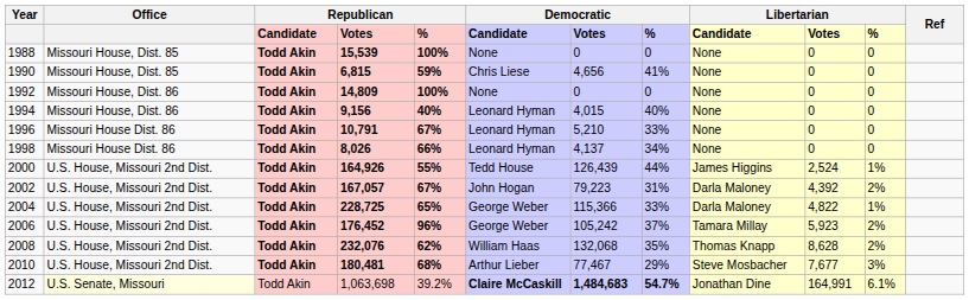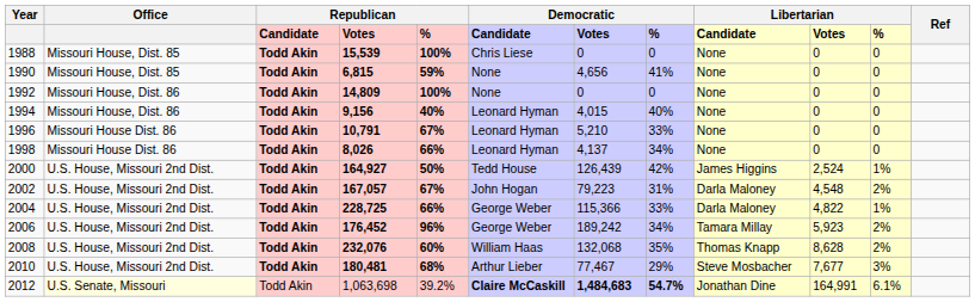 <table class="wikitable" style="width: 100%;">
 <tr>
 <th style="width:3%;">Year</th>
 <th style="width:18%;">Office</th>
 <th colspan=3 style="width: 18%;">Republican</th>
 <th colspan=3 style="width: 18%;">Democratic</th>
 <th colspan=3 style="width: 18%;">Libertarian</th>
 <th rowspan=2 style="width:5%;">Ref</th>
 </tr>
 <tr>
 <th></th>
 <th></th>
 <td style="background:#fcc;"><strong>Candidate</strong></td>
 <td style="background:#fcc;"><strong>Votes</strong></td>
 <td style="background:#fcc;"><strong>%</strong></td>
 <td style="background:#ccf;"><strong>Candidate</strong></td>
 <td style="background:#ccf;"><strong>Votes</strong></td>
 <td style="background:#ccf;"><strong>%</strong></td>
 <td style="background:#ffc;"><strong>Candidate</strong></td>
 <td style="background:#ffc;"><strong>Votes</strong></td>
 <td style="background:#ffc;"><strong>%</strong></td>
 </tr>
 <tr>
 <td style="text-align: left;">1988</td>
 <td style="text-align: left;">Missouri House, Dist. 85</td>
 <td style="background:#fcc;"><strong>Todd Akin</strong></td>
 <td style="background:#fcc;"><strong>15,539</strong></td>
 <td style="background:#fcc;"><strong>100%</strong></td>
-<td style="background:#ccf;">None</td>
+<td style="background:#ccf;">Chris Liese</td>
 <td style="background:#ccf;">0</td>
 <td style="background:#ccf;">0</td>
 <td style="background:#ffc;">None</td>
 <td style="background:#ffc;">0</td>
 <td style="background:#ffc;">0</td>
 <td></td>
 </tr>
 <tr>
 <td style="text-align: left;">1990</td>
 <td style="text-align: left;">Missouri House, Dist. 85</td>
 <td style="background:#fcc;"><strong>Todd Akin</strong></td>
 <td style="background:#fcc;"><strong>6,815</strong></td>
 <td style="background:#fcc;"><strong>59%</strong></td>
-<td style="background:#ccf;">Chris Liese</td>
+<td style="background:#ccf;">None</td>
 <td style="background:#ccf;">4,656</td>
 <td style="background:#ccf;">41%</td>
 <td style="background:#ffc;">None</td>
 <td style="background:#ffc;">0</td>
 <td style="background:#ffc;">0</td>
 <td></td>
 </tr>
 <tr>
 <td style="text-align: left;">1992</td>
 <td style="text-align: left;">Missouri House, Dist. 86</td>
 <td style="background:#fcc;"><strong>Todd Akin</strong></td>
 <td style="background:#fcc;"><strong>14,809</strong></td>
 <td style="background:#fcc;"><strong>100%</strong></td>
 <td style="background:#ccf;">None</td>
 <td style="background:#ccf;">0</td>
 <td style="background:#ccf;">0</td>
 <td style="background:#ffc;">None</td>
 <td style="background:#ffc;">0</td>
 <td style="background:#ffc;">0</td>
 <td></td>
 </tr>
 <tr>
 <td style="text-align: left;">1994</td>
 <td style="text-align: left;">Missouri House, Dist. 86</td>
 <td style="background:#fcc;"><strong>Todd Akin</strong></td>
 <td style="background:#fcc;"><strong>9,156</strong></td>
 <td style="background:#fcc;"><strong>40%</strong></td>
 <td style="background:#ccf;">Leonard Hyman</td>
 <td style="background:#ccf;">4,015</td>
 <td style="background:#ccf;">40%</td>
 <td style="background:#ffc;">None</td>
 <td style="background:#ffc;">0</td>
 <td style="background:#ffc;">0</td>
 <td></td>
 </tr>
 <tr>
 <td style="text-align: left;">1996</td>
 <td style="text-align: left;">Missouri House Dist. 86</td>
 <td style="background:#fcc;"><strong>Todd Akin</strong></td>
 <td style="background:#fcc;"><strong>10,791</strong></td>
 <td style="background:#fcc;"><strong>67%</strong></td>
 <td style="background:#ccf;">Leonard Hyman</td>
 <td style="background:#ccf;">5,210</td>
 <td style="background:#ccf;">33%</td>
 <td style="background:#ffc;">None</td>
 <td style="background:#ffc;">0</td>
 <td style="background:#ffc;">0</td>
 <td></td>
 </tr>
 <tr>
 <td style="text-align: left;">1998</td>
 <td style="text-align: left;">Missouri House Dist. 86</td>
 <td style="background:#fcc;"><strong>Todd Akin</strong></td>
 <td style="background:#fcc;"><strong>8,026</strong></td>
 <td style="background:#fcc;"><strong>66%</strong></td>
 <td style="background:#ccf;">Leonard Hyman</td>
 <td style="background:#ccf;">4,137</td>
 <td style="background:#ccf;">34%</td>
 <td style="background:#ffc;">None</td>
 <td style="background:#ffc;">0</td>
 <td style="background:#ffc;">0</td>
 <td></td>
 </tr>
 <tr>
 <td style="text-align: left;">2000</td>
 <td style="text-align: left;">U.S. House, Missouri 2nd Dist.</td>
 <td style="background:#fcc;"><strong>Todd Akin</strong></td>
-<td style="background:#fcc;"><strong>164,926</strong></td>
-<td style="background:#fcc;"><strong>55%</strong></td>
+<td style="background:#fcc;"><strong>164,927</strong></td>
+<td style="background:#fcc;"><strong>50%</strong></td>
 <td style="background:#ccf;">Tedd House</td>
 <td style="background:#ccf;">126,439</td>
-<td style="background:#ccf;">44%</td>
+<td style="background:#ccf;">42%</td>
 <td style="background:#ffc;">James Higgins</td>
 <td style="background:#ffc;">2,524</td>
 <td style="background:#ffc;">1%</td>
 <td></td>
 </tr>
 <tr>
 <td style="text-align: left;">2002</td>
 <td style="text-align: left;">U.S. House, Missouri 2nd Dist.</td>
 <td style="background:#fcc;"><strong>Todd Akin</strong></td>
 <td style="background:#fcc;"><strong>167,057</strong></td>
 <td style="background:#fcc;"><strong>67%</strong></td>
 <td style="background:#ccf;">John Hogan</td>
 <td style="background:#ccf;">79,223</td>
 <td style="background:#ccf;">31%</td>
 <td style="background:#ffc;">Darla Maloney</td>
-<td style="background:#ffc;">4,392</td>
+<td style="background:#ffc;">4,548</td>
 <td style="background:#ffc;">2%</td>
 <td></td>
 </tr>
 <tr>
 <td style="text-align: left;">2004</td>
 <td style="text-align: left;">U.S. House, Missouri 2nd Dist.</td>
 <td style="background:#fcc;"><strong>Todd Akin</strong></td>
 <td style="background:#fcc;"><strong>228,725</strong></td>
-<td style="background:#fcc;"><strong>65%</strong></td>
+<td style="background:#fcc;"><strong>66%</strong></td>
 <td style="background:#ccf;">George Weber</td>
 <td style="background:#ccf;">115,366</td>
 <td style="background:#ccf;">33%</td>
 <td style="background:#ffc;">Darla Maloney</td>
 <td style="background:#ffc;">4,822</td>
 <td style="background:#ffc;">1%</td>
 <td></td>
 </tr>
 <tr>
 <td style="text-align: left;">2006</td>
 <td style="text-align: left;">U.S. House, Missouri 2nd Dist.</td>
 <td style="background:#fcc;"><strong>Todd Akin</strong></td>
 <td style="background:#fcc;"><strong>176,452</strong></td>
 <td style="background:#fcc;"><strong>96%</strong></td>
 <td style="background:#ccf;">George Weber</td>
-<td style="background:#ccf;">105,242</td>
-<td style="background:#ccf;">37%</td>
+<td style="background:#ccf;">189,242</td>
+<td style="background:#ccf;">34%</td>
 <td style="background:#ffc;">Tamara Millay</td>
 <td style="background:#ffc;">5,923</td>
 <td style="background:#ffc;">2%</td>
 <td></td>
 </tr>
 <tr>
 <td style="text-align: left;">2008</td>
 <td style="text-align: left;">U.S. House, Missouri 2nd Dist.</td>
 <td style="background:#fcc;"><strong>Todd Akin</strong></td>
 <td style="background:#fcc;"><strong>232,076</strong></td>
-<td style="background:#fcc;"><strong>62%</strong></td>
+<td style="background:#fcc;"><strong>60%</strong></td>
 <td style="background:#ccf;">William Haas</td>
 <td style="background:#ccf;">132,068</td>
 <td style="background:#ccf;">35%</td>
 <td style="background:#ffc;">Thomas Knapp</td>
 <td style="background:#ffc;">8,628</td>
 <td style="background:#ffc;">2%</td>
 <td></td>
 </tr>
 <tr>
 <td style="text-align: left;">2010</td>
 <td style="text-align: left;">U.S. House, Missouri 2nd Dist.</td>
 <td style="background:#fcc;"><strong>Todd Akin</strong></td>
 <td style="background:#fcc;"><strong>180,481</strong></td>
 <td style="background:#fcc;"><strong>68%</strong></td>
 <td style="background:#ccf;">Arthur Lieber</td>
 <td style="background:#ccf;">77,467</td>
 <td style="background:#ccf;">29%</td>
 <td style="background:#ffc;">Steve Mosbacher</td>
 <td style="background:#ffc;">7,677</td>
 <td style="background:#ffc;">3%</td>
 <td></td>
 </tr>
 <tr>
 <td style="text-align: left;">2012</td>
 <td style="background: lightyellow; text-align: left;">U.S. Senate, Missouri</td>
 <td style="background:#fcc;">Todd Akin</td>
 <td style="background:#fcc;">1,063,698</td>
 <td style="background:#fcc;">39.2%</td>
 <td style="background:#ccf;"><strong>Claire McCaskill</strong></td>
 <td style="background:#ccf;"><strong>1,484,683</strong></td>
 <td style="background:#ccf;"><strong>54.7%</strong></td>
 <td style="background:#ffc;">Jonathan Dine</td>
 <td style="background:#ffc;">164,991</td>
 <td style="background:#ffc;">6.1%</td>
 <td></td>
 </tr>
 </table>
